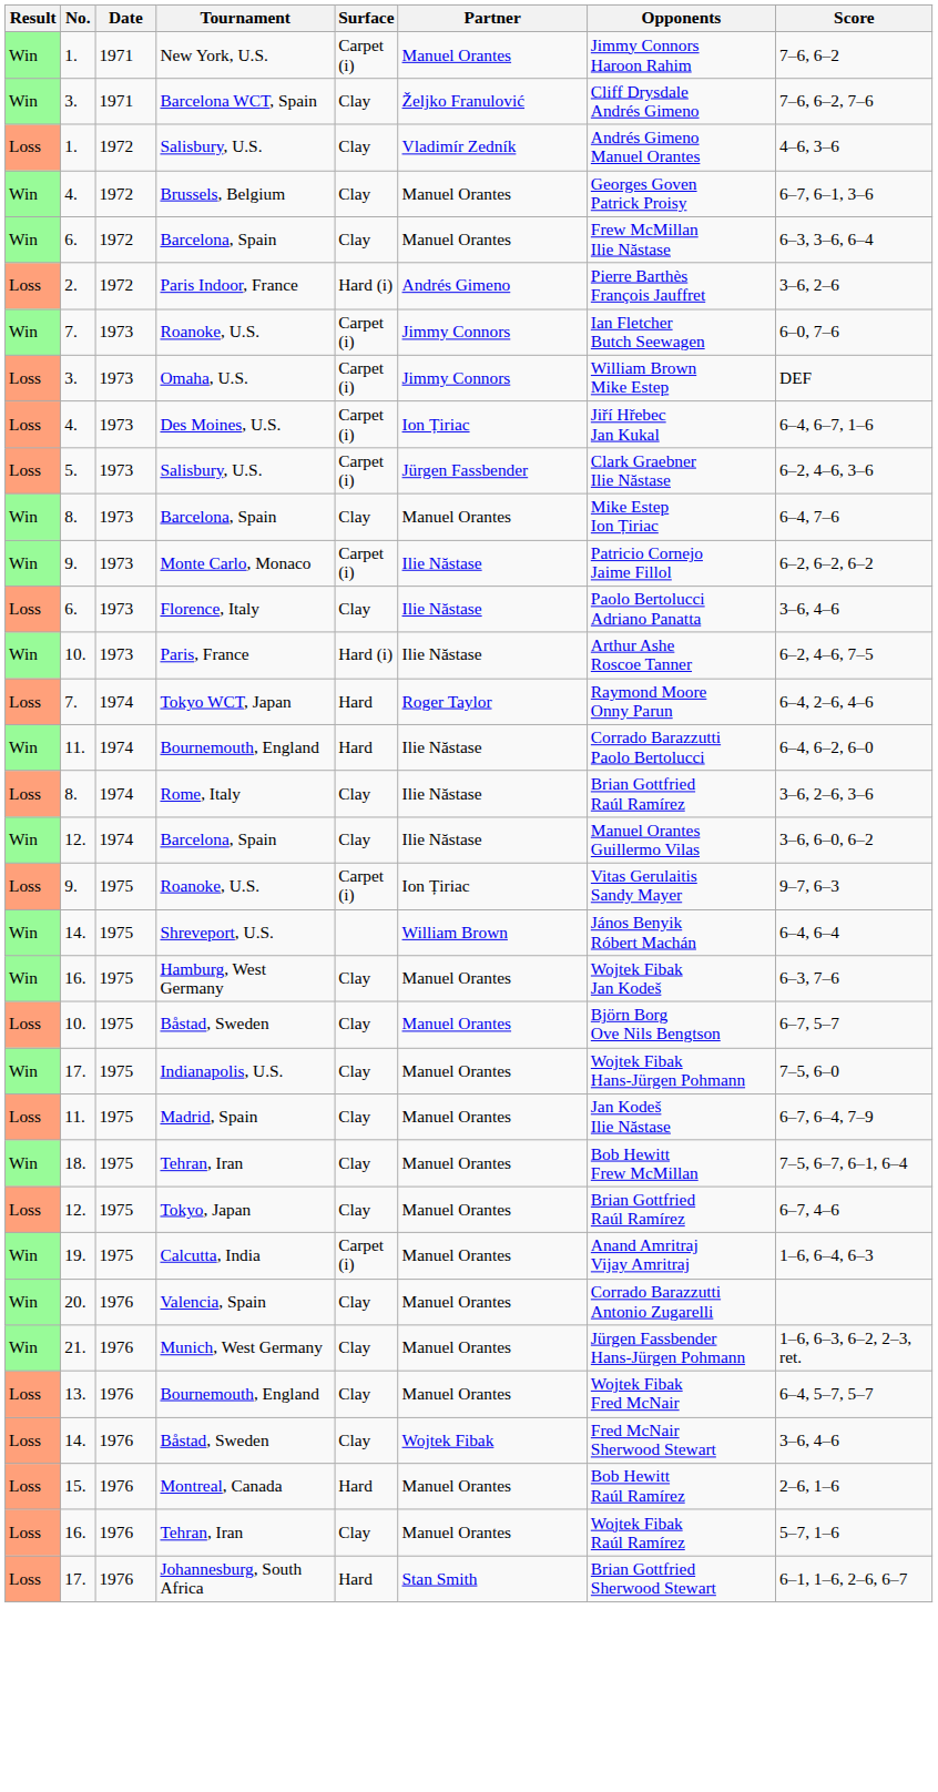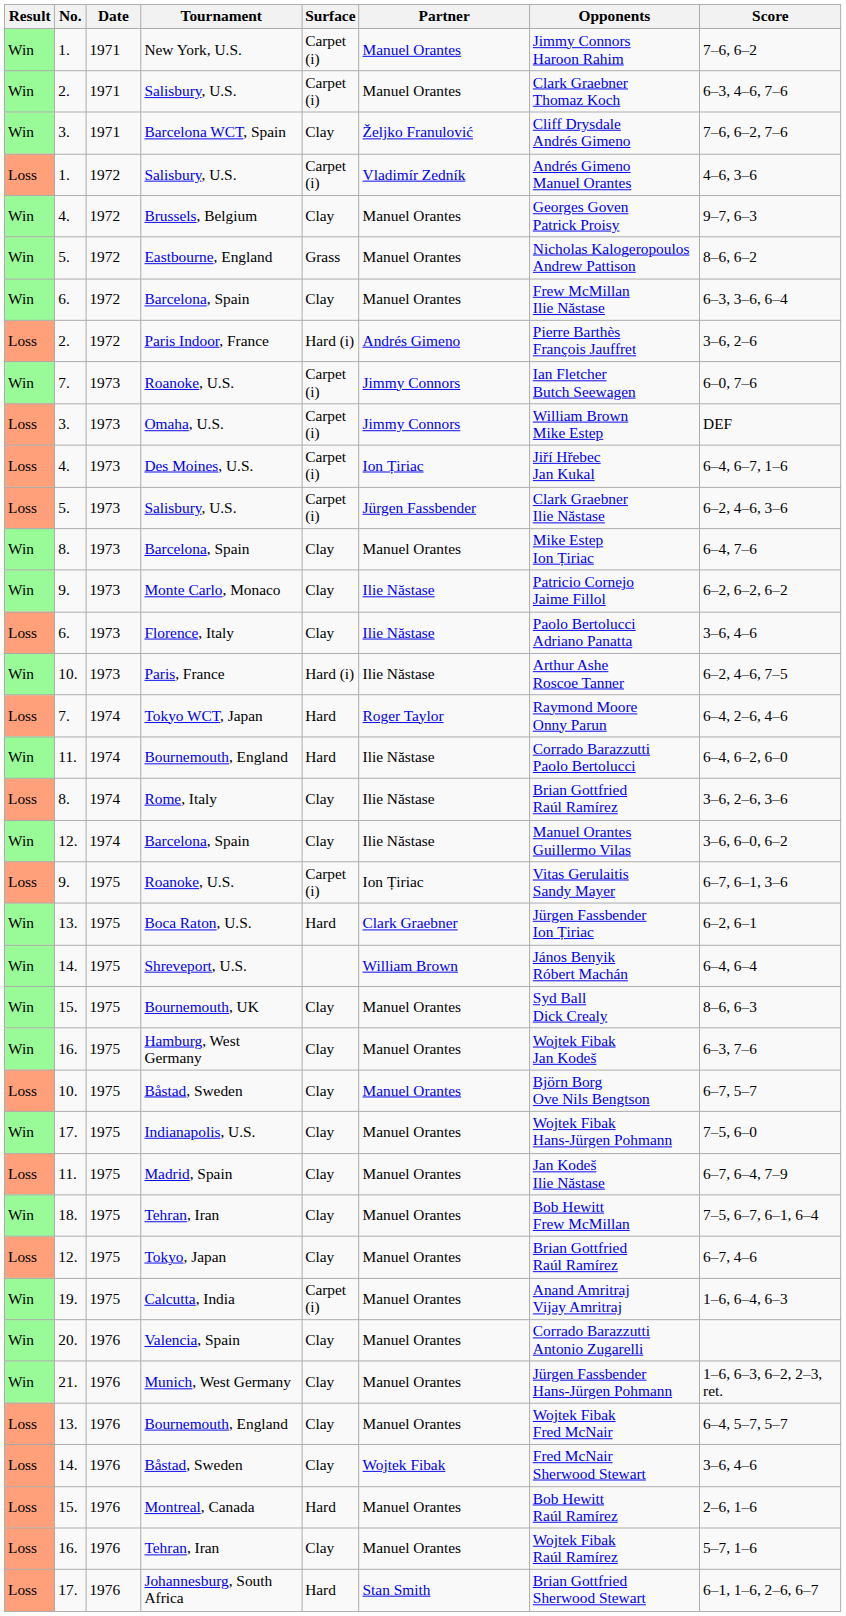 <table class="sortable wikitable">
 <tr>
 <th style="width:45px">Result</th>
 <th style="width:25px">No.</th>
 <th style="width:50px">Date</th>
 <th style="width:160px">Tournament</th>
 <th style="width:50px">Surface</th>
 <th style="width:170px">Partner</th>
 <th style="width:170px">Opponents</th>
 <th style="width:140px" class="unsortable">Score</th>
 </tr>
 <tr>
 <td style="background:#98fb98;">Win</td>
 <td>1.</td>
 <td>1971</td>
 <td>New York, U.S.</td>
 <td>Carpet (i)</td>
 <td> <a href='#'>Manuel Orantes</a></td>
 <td> <a href='#'>Jimmy Connors</a><br> <a href='#'>Haroon Rahim</a></td>
 <td>7–6, 6–2</td>
 </tr>
 <tr>
 <td style="background:#98fb98;">Win</td>
+<td>2.</td>
+<td>1971</td>
+<td><a href='#'>Salisbury</a>, U.S.</td>
+<td>Carpet (i)</td>
+<td> Manuel Orantes</td>
+<td> <a href='#'>Clark Graebner</a><br> <a href='#'>Thomaz Koch</a></td>
+<td>6–3, 4–6, 7–6</td>
+</tr>
+<tr>
+<td style="background:#98fb98;">Win</td>
 <td>3.</td>
 <td>1971</td>
 <td><a href='#'>Barcelona WCT</a>, Spain</td>
 <td>Clay</td>
 <td> <a href='#'>Željko Franulović</a></td>
 <td> <a href='#'>Cliff Drysdale</a><br> <a href='#'>Andrés Gimeno</a></td>
 <td>7–6, 6–2, 7–6</td>
 </tr>
 <tr>
 <td style="background:#ffa07a;">Loss</td>
 <td>1.</td>
 <td>1972</td>
 <td><a href='#'>Salisbury</a>, U.S.</td>
-<td>Clay</td>
+<td>Carpet (i)</td>
 <td> <a href='#'>Vladimír Zedník</a></td>
 <td> <a href='#'>Andrés Gimeno</a><br> <a href='#'>Manuel Orantes</a></td>
 <td>4–6, 3–6</td>
 </tr>
 <tr>
 <td style="background:#98fb98;">Win</td>
 <td>4.</td>
 <td>1972</td>
 <td><a href='#'>Brussels</a>, Belgium</td>
 <td>Clay</td>
 <td> Manuel Orantes</td>
 <td> <a href='#'>Georges Goven</a><br> <a href='#'>Patrick Proisy</a></td>
-<td>6–7, 6–1, 3–6</td>
+<td>9–7, 6–3</td>
+</tr>
+<tr>
+<td style="background:#98fb98;">Win</td>
+<td>5.</td>
+<td>1972</td>
+<td><a href='#'>Eastbourne</a>, England</td>
+<td>Grass</td>
+<td> Manuel Orantes</td>
+<td> <a href='#'>Nicholas Kalogeropoulos</a><br> <a href='#'>Andrew Pattison</a></td>
+<td>8–6, 6–2</td>
 </tr>
 <tr>
 <td style="background:#98fb98;">Win</td>
 <td>6.</td>
 <td>1972</td>
 <td><a href='#'>Barcelona</a>, Spain</td>
 <td>Clay</td>
 <td> Manuel Orantes</td>
 <td> <a href='#'>Frew McMillan</a><br> <a href='#'>Ilie Năstase</a></td>
 <td>6–3, 3–6, 6–4</td>
 </tr>
 <tr>
 <td style="background:#ffa07a;">Loss</td>
 <td>2.</td>
 <td>1972</td>
 <td><a href='#'>Paris Indoor</a>, France</td>
 <td>Hard (i)</td>
 <td> <a href='#'>Andrés Gimeno</a></td>
 <td> <a href='#'>Pierre Barthès</a><br> <a href='#'>François Jauffret</a></td>
 <td>3–6, 2–6</td>
 </tr>
 <tr>
 <td style="background:#98fb98;">Win</td>
 <td>7.</td>
 <td>1973</td>
 <td><a href='#'>Roanoke</a>, U.S.</td>
 <td>Carpet (i)</td>
 <td> <a href='#'>Jimmy Connors</a></td>
 <td> <a href='#'>Ian Fletcher</a><br> <a href='#'>Butch Seewagen</a></td>
 <td>6–0, 7–6</td>
 </tr>
 <tr>
 <td style="background:#ffa07a;">Loss</td>
 <td>3.</td>
 <td>1973</td>
 <td><a href='#'>Omaha</a>, U.S.</td>
 <td>Carpet (i)</td>
 <td> <a href='#'>Jimmy Connors</a></td>
 <td> <a href='#'>William Brown</a><br> <a href='#'>Mike Estep</a></td>
 <td>DEF</td>
 </tr>
 <tr>
 <td style="background:#ffa07a;">Loss</td>
 <td>4.</td>
 <td>1973</td>
 <td><a href='#'>Des Moines</a>, U.S.</td>
 <td>Carpet (i)</td>
 <td> <a href='#'>Ion Țiriac</a></td>
 <td> <a href='#'>Jiří Hřebec</a><br> <a href='#'>Jan Kukal</a></td>
 <td>6–4, 6–7, 1–6</td>
 </tr>
 <tr>
 <td style="background:#ffa07a;">Loss</td>
 <td>5.</td>
 <td>1973</td>
 <td><a href='#'>Salisbury</a>, U.S.</td>
 <td>Carpet (i)</td>
 <td> <a href='#'>Jürgen Fassbender</a></td>
 <td> <a href='#'>Clark Graebner</a><br> <a href='#'>Ilie Năstase</a></td>
 <td>6–2, 4–6, 3–6</td>
 </tr>
 <tr>
 <td style="background:#98fb98;">Win</td>
 <td>8.</td>
 <td>1973</td>
 <td><a href='#'>Barcelona</a>, Spain</td>
 <td>Clay</td>
 <td> Manuel Orantes</td>
 <td> <a href='#'>Mike Estep</a><br> <a href='#'>Ion Țiriac</a></td>
 <td>6–4, 7–6</td>
 </tr>
 <tr>
 <td style="background:#98fb98;">Win</td>
 <td>9.</td>
 <td>1973</td>
 <td><a href='#'>Monte Carlo</a>, Monaco</td>
-<td>Carpet (i)</td>
+<td>Clay</td>
 <td> <a href='#'>Ilie Năstase</a></td>
 <td> <a href='#'>Patricio Cornejo</a><br> <a href='#'>Jaime Fillol</a></td>
 <td>6–2, 6–2, 6–2</td>
 </tr>
 <tr>
 <td style="background:#ffa07a;">Loss</td>
 <td>6.</td>
 <td>1973</td>
 <td><a href='#'>Florence</a>, Italy</td>
 <td>Clay</td>
 <td> <a href='#'>Ilie Năstase</a></td>
 <td> <a href='#'>Paolo Bertolucci</a><br> <a href='#'>Adriano Panatta</a></td>
 <td>3–6, 4–6</td>
 </tr>
 <tr>
 <td style="background:#98fb98;">Win</td>
 <td>10.</td>
 <td>1973</td>
 <td><a href='#'>Paris</a>, France</td>
 <td>Hard (i)</td>
 <td> Ilie Năstase</td>
 <td> <a href='#'>Arthur Ashe</a><br> <a href='#'>Roscoe Tanner</a></td>
 <td>6–2, 4–6, 7–5</td>
 </tr>
 <tr>
 <td style="background:#ffa07a;">Loss</td>
 <td>7.</td>
 <td>1974</td>
 <td><a href='#'>Tokyo WCT</a>, Japan</td>
 <td>Hard</td>
 <td> <a href='#'>Roger Taylor</a></td>
 <td> <a href='#'>Raymond Moore</a><br> <a href='#'>Onny Parun</a></td>
 <td>6–4, 2–6, 4–6</td>
 </tr>
 <tr>
 <td style="background:#98fb98;">Win</td>
 <td>11.</td>
 <td>1974</td>
 <td><a href='#'>Bournemouth</a>, England</td>
 <td>Hard</td>
 <td> Ilie Năstase</td>
 <td> <a href='#'>Corrado Barazzutti</a><br> <a href='#'>Paolo Bertolucci</a></td>
 <td>6–4, 6–2, 6–0</td>
 </tr>
 <tr>
 <td style="background:#ffa07a;">Loss</td>
 <td>8.</td>
 <td>1974</td>
 <td><a href='#'>Rome</a>, Italy</td>
 <td>Clay</td>
 <td> Ilie Năstase</td>
 <td> <a href='#'>Brian Gottfried</a><br> <a href='#'>Raúl Ramírez</a></td>
 <td>3–6, 2–6, 3–6</td>
 </tr>
 <tr>
 <td style="background:#98fb98;">Win</td>
 <td>12.</td>
 <td>1974</td>
 <td><a href='#'>Barcelona</a>, Spain</td>
 <td>Clay</td>
 <td> Ilie Năstase</td>
 <td> <a href='#'>Manuel Orantes</a><br> <a href='#'>Guillermo Vilas</a></td>
 <td>3–6, 6–0, 6–2</td>
 </tr>
 <tr>
 <td style="background:#ffa07a;">Loss</td>
 <td>9.</td>
 <td>1975</td>
 <td><a href='#'>Roanoke</a>, U.S.</td>
 <td>Carpet (i)</td>
 <td> Ion Țiriac</td>
 <td> <a href='#'>Vitas Gerulaitis</a><br> <a href='#'>Sandy Mayer</a></td>
-<td>9–7, 6–3</td>
+<td>6–7, 6–1, 3–6</td>
+</tr>
+<tr>
+<td style="background:#98fb98;">Win</td>
+<td>13.</td>
+<td>1975</td>
+<td><a href='#'>Boca Raton</a>, U.S.</td>
+<td>Hard</td>
+<td> <a href='#'>Clark Graebner</a></td>
+<td> <a href='#'>Jürgen Fassbender</a><br> <a href='#'>Ion Țiriac</a></td>
+<td>6–2, 6–1</td>
 </tr>
 <tr>
 <td style="background:#98fb98;">Win</td>
 <td>14.</td>
 <td>1975</td>
 <td><a href='#'>Shreveport</a>, U.S.</td>
 <td></td>
 <td> <a href='#'>William Brown</a></td>
 <td> <a href='#'>János Benyik</a><br> <a href='#'>Róbert Machán</a></td>
 <td>6–4, 6–4</td>
+</tr>
+<tr>
+<td style="background:#98fb98;">Win</td>
+<td>15.</td>
+<td>1975</td>
+<td><a href='#'>Bournemouth</a>, UK</td>
+<td>Clay</td>
+<td> Manuel Orantes</td>
+<td> <a href='#'>Syd Ball</a><br> <a href='#'>Dick Crealy</a></td>
+<td>8–6, 6–3</td>
 </tr>
 <tr>
 <td style="background:#98fb98;">Win</td>
 <td>16.</td>
 <td>1975</td>
 <td><a href='#'>Hamburg</a>, West Germany</td>
 <td>Clay</td>
 <td> Manuel Orantes</td>
 <td> <a href='#'>Wojtek Fibak</a><br> <a href='#'>Jan Kodeš</a></td>
 <td>6–3, 7–6</td>
 </tr>
 <tr>
 <td style="background:#ffa07a;">Loss</td>
 <td>10.</td>
 <td>1975</td>
 <td><a href='#'>Båstad</a>, Sweden</td>
 <td>Clay</td>
 <td> <a href='#'>Manuel Orantes</a></td>
 <td> <a href='#'>Björn Borg</a><br> <a href='#'>Ove Nils Bengtson</a></td>
 <td>6–7, 5–7</td>
 </tr>
 <tr>
 <td style="background:#98fb98;">Win</td>
 <td>17.</td>
 <td>1975</td>
 <td><a href='#'>Indianapolis</a>, U.S.</td>
 <td>Clay</td>
 <td> Manuel Orantes</td>
 <td> <a href='#'>Wojtek Fibak</a><br> <a href='#'>Hans-Jürgen Pohmann</a></td>
 <td>7–5, 6–0</td>
 </tr>
 <tr>
 <td style="background:#ffa07a;">Loss</td>
 <td>11.</td>
 <td>1975</td>
 <td><a href='#'>Madrid</a>, Spain</td>
 <td>Clay</td>
 <td> Manuel Orantes</td>
 <td> <a href='#'>Jan Kodeš</a><br> <a href='#'>Ilie Năstase</a></td>
 <td>6–7, 6–4, 7–9</td>
 </tr>
 <tr>
 <td style="background:#98fb98;">Win</td>
 <td>18.</td>
 <td>1975</td>
 <td><a href='#'>Tehran</a>, Iran</td>
 <td>Clay</td>
 <td> Manuel Orantes</td>
 <td> <a href='#'>Bob Hewitt</a><br> <a href='#'>Frew McMillan</a></td>
 <td>7–5, 6–7, 6–1, 6–4</td>
 </tr>
 <tr>
 <td style="background:#ffa07a;">Loss</td>
 <td>12.</td>
 <td>1975</td>
 <td><a href='#'>Tokyo</a>, Japan</td>
 <td>Clay</td>
 <td> Manuel Orantes</td>
 <td> <a href='#'>Brian Gottfried</a><br> <a href='#'>Raúl Ramírez</a></td>
 <td>6–7, 4–6</td>
 </tr>
 <tr>
 <td style="background:#98fb98;">Win</td>
 <td>19.</td>
 <td>1975</td>
 <td><a href='#'>Calcutta</a>, India</td>
 <td>Carpet (i)</td>
 <td> Manuel Orantes</td>
 <td> <a href='#'>Anand Amritraj</a><br> <a href='#'>Vijay Amritraj</a></td>
 <td>1–6, 6–4, 6–3</td>
 </tr>
 <tr>
 <td style="background:#98fb98;">Win</td>
 <td>20.</td>
 <td>1976</td>
 <td><a href='#'>Valencia</a>, Spain</td>
 <td>Clay</td>
 <td> Manuel Orantes</td>
 <td> <a href='#'>Corrado Barazzutti</a><br> <a href='#'>Antonio Zugarelli</a></td>
 <td></td>
 </tr>
 <tr>
 <td style="background:#98fb98;">Win</td>
 <td>21.</td>
 <td>1976</td>
 <td><a href='#'>Munich</a>, West Germany</td>
 <td>Clay</td>
 <td> Manuel Orantes</td>
 <td> <a href='#'>Jürgen Fassbender</a><br> <a href='#'>Hans-Jürgen Pohmann</a></td>
 <td>1–6, 6–3, 6–2, 2–3, ret.</td>
 </tr>
 <tr>
 <td style="background:#ffa07a;">Loss</td>
 <td>13.</td>
 <td>1976</td>
 <td><a href='#'>Bournemouth</a>, England</td>
 <td>Clay</td>
 <td> Manuel Orantes</td>
 <td> <a href='#'>Wojtek Fibak</a><br> <a href='#'>Fred McNair</a></td>
 <td>6–4, 5–7, 5–7</td>
 </tr>
 <tr>
 <td style="background:#ffa07a;">Loss</td>
 <td>14.</td>
 <td>1976</td>
 <td><a href='#'>Båstad</a>, Sweden</td>
 <td>Clay</td>
 <td> <a href='#'>Wojtek Fibak</a></td>
 <td> <a href='#'>Fred McNair</a><br> <a href='#'>Sherwood Stewart</a></td>
 <td>3–6, 4–6</td>
 </tr>
 <tr>
 <td style="background:#ffa07a;">Loss</td>
 <td>15.</td>
 <td>1976</td>
 <td><a href='#'>Montreal</a>, Canada</td>
 <td>Hard</td>
 <td> Manuel Orantes</td>
 <td> <a href='#'>Bob Hewitt</a><br> <a href='#'>Raúl Ramírez</a></td>
 <td>2–6, 1–6</td>
 </tr>
 <tr>
 <td style="background:#ffa07a;">Loss</td>
 <td>16.</td>
 <td>1976</td>
 <td><a href='#'>Tehran</a>, Iran</td>
 <td>Clay</td>
 <td> Manuel Orantes</td>
 <td> <a href='#'>Wojtek Fibak</a><br> <a href='#'>Raúl Ramírez</a></td>
 <td>5–7, 1–6</td>
 </tr>
 <tr>
 <td style="background:#ffa07a;">Loss</td>
 <td>17.</td>
 <td>1976</td>
 <td><a href='#'>Johannesburg</a>, South Africa</td>
 <td>Hard</td>
 <td> <a href='#'>Stan Smith</a></td>
 <td> <a href='#'>Brian Gottfried</a><br> <a href='#'>Sherwood Stewart</a></td>
 <td>6–1, 1–6, 2–6, 6–7</td>
 </tr>
 </table>
